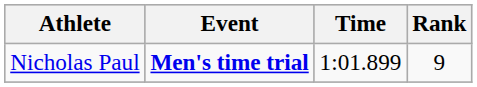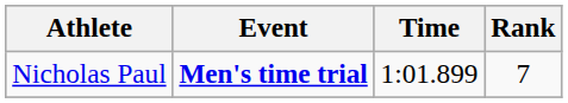 <table class="wikitable" style="font-size:90%;">
 <tr>
 <th>Athlete</th>
 <th>Event</th>
 <th>Time</th>
 <th>Rank</th>
 </tr>
 <tr align=center>
 <td align=left><a href='#'>Nicholas Paul</a></td>
 <td align=left><strong><a href='#'>Men's time trial</a></strong></td>
 <td>1:01.899</td>
-<td>9</td>
+<td>7</td>
 </tr>
 </table>
